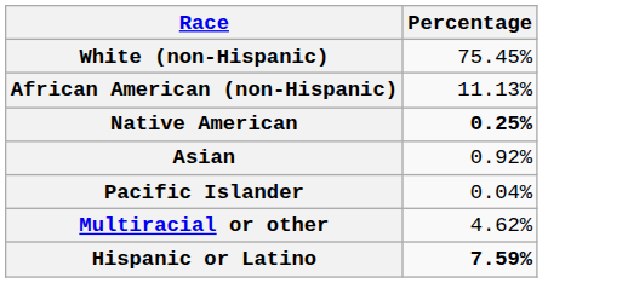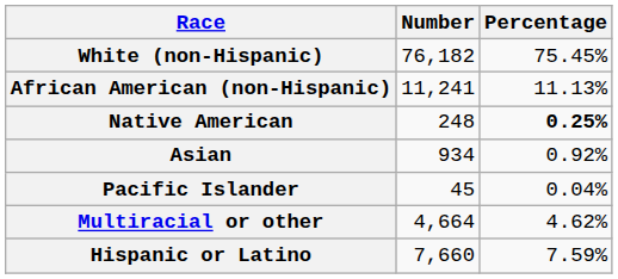 <table class="wikitable" style="text-align:right">
 <tr>
 <th scope="col"><a href='#'>Race</a></th>
+<th scope="col">Number</th>
 <th scope="col">Percentage</th>
 </tr>
 <tr>
 <th scope="row">White (non-Hispanic)</th>
+<td>76,182</td>
 <td>75.45%</td>
 </tr>
 <tr>
 <th scope="row">African American (non-Hispanic)</th>
+<td>11,241</td>
 <td>11.13%</td>
 </tr>
 <tr>
 <th scope="row">Native American</th>
+<td>248</td>
 <td><strong>0.25%</strong></td>
 </tr>
 <tr>
 <th scope="row">Asian</th>
+<td>934</td>
 <td>0.92%</td>
 </tr>
 <tr>
 <th scope="row">Pacific Islander</th>
+<td>45</td>
 <td>0.04%</td>
 </tr>
 <tr>
 <th scope="row"><a href='#'>Multiracial</a> or other</th>
+<td>4,664</td>
 <td>4.62%</td>
 </tr>
 <tr>
 <th scope="row">Hispanic or Latino</th>
-<td><strong>7.59%</strong></td>
+<td>7,660</td>
+<td>7.59%</td>
 </tr>
 </table>
